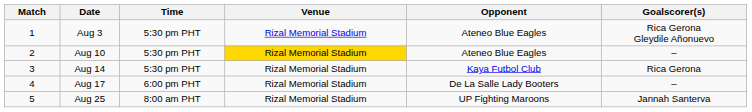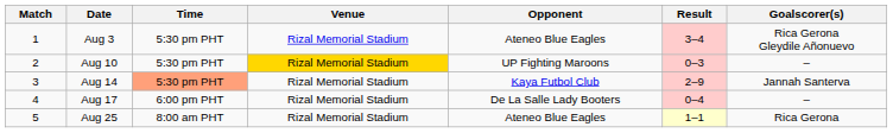 <table class=wikitable style="text-align:center; font-size:90%; width:70%;">
 <tr>
 <th>Match</th>
 <th>Date</th>
 <th>Time</th>
 <th>Venue</th>
 <th>Opponent</th>
+<th>Result</th>
 <th>Goalscorer(s)</th>
 </tr>
 <tr>
 <td>1</td>
 <td>Aug 3</td>
 <td>5:30 pm PHT</td>
 <td><a href='#'>Rizal Memorial Stadium</a></td>
 <td>Ateneo Blue Eagles</td>
+<td bgcolor=ffcccc>3–4</td>
 <td>Rica Gerona  <br> Gleydile Añonuevo </td>
 </tr>
 <tr>
 <td>2</td>
 <td>Aug 10</td>
 <td>5:30 pm PHT</td>
 <td style="background: gold;">Rizal Memorial Stadium</td>
-<td>Ateneo Blue Eagles</td>
+<td>UP Fighting Maroons</td>
+<td bgcolor=ffcccc>0–3</td>
 <td align=center>–</td>
 </tr>
 <tr>
 <td>3</td>
 <td>Aug 14</td>
-<td>5:30 pm PHT</td>
+<td style="background: lightsalmon;">5:30 pm PHT</td>
 <td>Rizal Memorial Stadium</td>
 <td><a href='#'>Kaya Futbol Club</a></td>
-<td>Rica Gerona </td>
+<td bgcolor=ffcccc>2–9</td>
+<td>Jannah Santerva </td>
 </tr>
 <tr>
 <td>4</td>
 <td>Aug 17</td>
 <td>6:00 pm PHT</td>
 <td>Rizal Memorial Stadium</td>
 <td>De La Salle Lady Booters</td>
+<td bgcolor=ffcccc>0–4</td>
 <td align=center>–</td>
 </tr>
 <tr>
 <td>5</td>
 <td>Aug 25</td>
 <td>8:00 am PHT</td>
 <td>Rizal Memorial Stadium</td>
-<td>UP Fighting Maroons</td>
-<td>Jannah Santerva </td>
+<td>Ateneo Blue Eagles</td>
+<td bgcolor=ffffcc>1–1</td>
+<td>Rica Gerona </td>
 </tr>
 </table>
